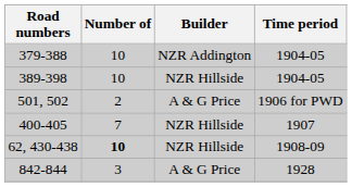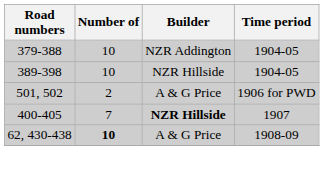 <table class="wikitable" style="text-align:center">
 <tr>
 <th>Road<br>numbers</th>
 <th>Number of</th>
 <th>Builder</th>
 <th>Time period</th>
 </tr>
 <tr style="background:#cecece;">
 <td>379-388</td>
 <td>10</td>
 <td>NZR Addington</td>
 <td>1904-05</td>
 </tr>
 <tr style="background:#cecece;">
 <td>389-398</td>
 <td>10</td>
 <td>NZR Hillside</td>
 <td>1904-05</td>
 </tr>
 <tr style="background:#cecece;">
 <td>501, 502</td>
 <td>2</td>
 <td>A & G Price</td>
 <td>1906 for PWD</td>
 </tr>
 <tr style="background:#cecece;">
 <td>400-405</td>
 <td>7</td>
-<td>NZR Hillside</td>
+<td><strong>NZR Hillside</strong></td>
 <td>1907</td>
 </tr>
 <tr style="background:#cecece;">
 <td>62, 430-438</td>
 <td><strong>10</strong></td>
-<td>NZR Hillside</td>
+<td>A & G Price</td>
 <td>1908-09</td>
-</tr>
-<tr style="background:#cecece;">
-<td>842-844</td>
-<td>3</td>
-<td>A & G Price</td>
-<td>1928</td>
 </tr>
 <tr>
 </tr>
 </table>
